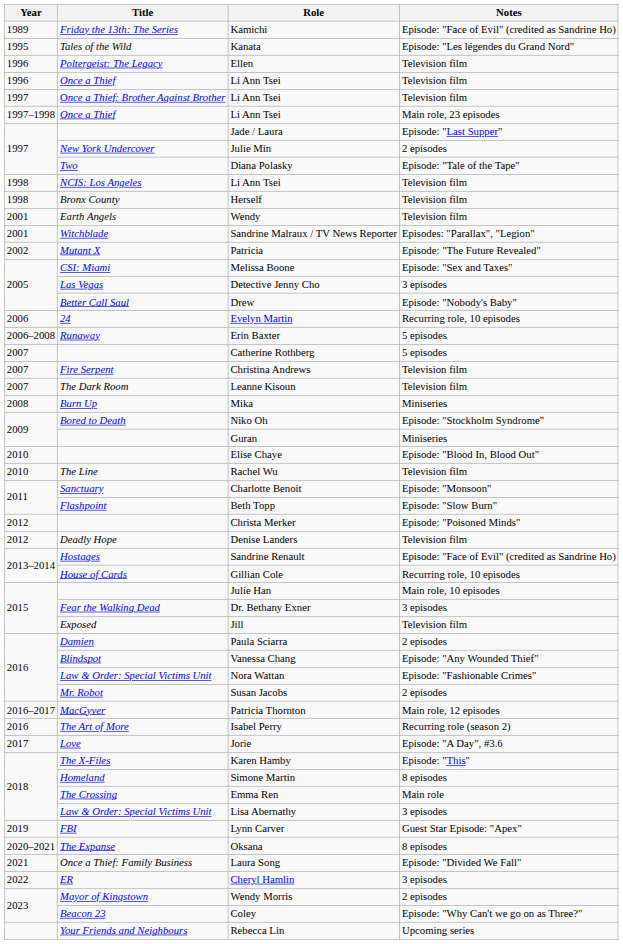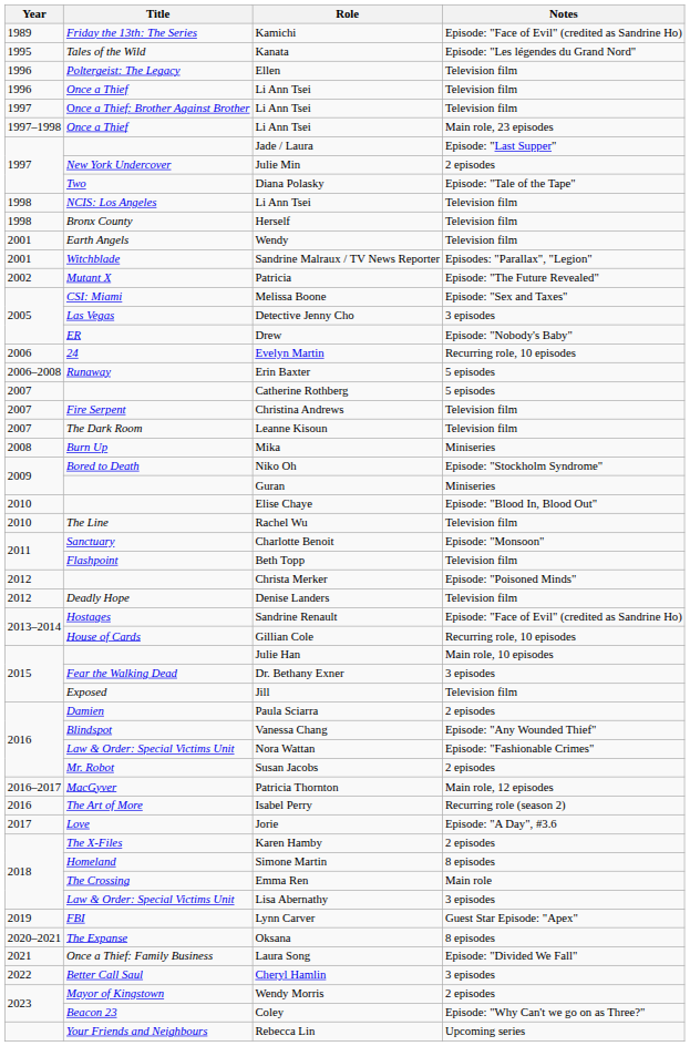 <table class="wikitable sortable">
 <tr>
 <th>Year</th>
 <th>Title</th>
 <th>Role</th>
 <th class="unsortable">Notes</th>
 </tr>
 <tr>
 <td>1989</td>
 <td><em><a href='#'>Friday the 13th: The Series</a></em></td>
 <td>Kamichi</td>
 <td>Episode: "Face of Evil" (credited as Sandrine Ho)</td>
 </tr>
 <tr>
 <td>1995</td>
 <td><em>Tales of the Wild</em></td>
 <td>Kanata</td>
 <td>Episode: "Les légendes du Grand Nord"</td>
 </tr>
 <tr>
 <td>1996</td>
 <td><em><a href='#'>Poltergeist: The Legacy</a></em></td>
 <td>Ellen</td>
 <td>Television film</td>
 </tr>
 <tr>
 <td>1996</td>
 <td><em><a href='#'>Once a Thief</a></em></td>
 <td>Li Ann Tsei</td>
 <td>Television film</td>
 </tr>
 <tr>
 <td>1997</td>
 <td><a href='#'>O<em>nce a Thief: Brother Against Brother</em></a></td>
 <td>Li Ann Tsei</td>
 <td>Television film</td>
 </tr>
 <tr>
 <td>1997–1998</td>
 <td><em><a href='#'>Once a Thief</a></em></td>
 <td>Li Ann Tsei</td>
 <td>Main role, 23 episodes</td>
 </tr>
 <tr>
 <td rowspan="3">1997</td>
 <td><em></em></td>
 <td>Jade / Laura</td>
 <td>Episode: "<a href='#'>Last Supper</a>"</td>
 </tr>
 <tr>
 <td><em><a href='#'>New York Undercover</a></em></td>
 <td>Julie Min</td>
 <td>2 episodes</td>
 </tr>
 <tr>
 <td><em><a href='#'>Two</a></em></td>
 <td>Diana Polasky</td>
 <td>Episode: "Tale of the Tape"</td>
 </tr>
 <tr>
 <td>1998</td>
 <td><em><a href='#'>NCIS: Los Angeles</a></em></td>
 <td>Li Ann Tsei</td>
 <td>Television film</td>
 </tr>
 <tr>
 <td>1998</td>
 <td><em>Bronx County</em></td>
 <td>Herself</td>
 <td>Television film</td>
 </tr>
 <tr>
 <td>2001</td>
 <td><em>Earth Angels</em></td>
 <td>Wendy</td>
 <td>Television film</td>
 </tr>
 <tr>
 <td>2001</td>
 <td><em><a href='#'>Witchblade</a></em></td>
 <td>Sandrine Malraux / TV News Reporter</td>
 <td>Episodes: "Parallax", "Legion"</td>
 </tr>
 <tr>
 <td>2002</td>
 <td><em><a href='#'>Mutant X</a></em></td>
 <td>Patricia</td>
 <td>Episode: "The Future Revealed"</td>
 </tr>
 <tr>
 <td rowspan="3">2005</td>
 <td><em><a href='#'>CSI: Miami</a></em></td>
 <td>Melissa Boone</td>
 <td>Episode: "Sex and Taxes"</td>
 </tr>
 <tr>
 <td><em><a href='#'>Las Vegas</a></em></td>
 <td>Detective Jenny Cho</td>
 <td>3 episodes</td>
 </tr>
 <tr>
-<td><em><a href='#'>Better Call Saul</a></em></td>
+<td><em><a href='#'>ER</a></em></td>
 <td>Drew</td>
 <td>Episode: "Nobody's Baby"</td>
 </tr>
 <tr>
 <td>2006</td>
 <td><em><a href='#'>24</a></em></td>
 <td><a href='#'>Evelyn Martin</a></td>
 <td>Recurring role, 10 episodes</td>
 </tr>
 <tr>
 <td>2006–2008</td>
 <td><em><a href='#'>Runaway</a></em></td>
 <td>Erin Baxter</td>
 <td>5 episodes</td>
 </tr>
 <tr>
 <td>2007</td>
 <td><em></em></td>
 <td>Catherine Rothberg</td>
 <td>5 episodes</td>
 </tr>
 <tr>
 <td>2007</td>
 <td><em><a href='#'>Fire Serpent</a></em></td>
 <td>Christina Andrews</td>
 <td>Television film</td>
 </tr>
 <tr>
 <td>2007</td>
 <td data-sort-value="Dark Room, The"><em>The Dark Room</em></td>
 <td>Leanne Kisoun</td>
 <td>Television film</td>
 </tr>
 <tr>
 <td>2008</td>
 <td><em><a href='#'>Burn Up</a></em></td>
 <td>Mika</td>
 <td>Miniseries</td>
 </tr>
 <tr>
 <td rowspan="2">2009</td>
 <td><em><a href='#'>Bored to Death</a></em></td>
 <td>Niko Oh</td>
 <td>Episode: "Stockholm Syndrome"</td>
 </tr>
 <tr>
 <td><em></em></td>
 <td>Guran</td>
 <td>Miniseries</td>
 </tr>
 <tr>
 <td>2010</td>
 <td><em></em></td>
 <td>Elise Chaye</td>
 <td>Episode: "Blood In, Blood Out"</td>
 </tr>
 <tr>
 <td>2010</td>
 <td data-sort-value="Line, The"><em>The Line</em></td>
 <td>Rachel Wu</td>
 <td>Television film</td>
 </tr>
 <tr>
 <td rowspan="2">2011</td>
 <td><em><a href='#'>Sanctuary</a></em></td>
 <td>Charlotte Benoit</td>
 <td>Episode: "Monsoon"</td>
 </tr>
 <tr>
 <td><em><a href='#'>Flashpoint</a></em></td>
 <td>Beth Topp</td>
-<td>Episode: "Slow Burn"</td>
+<td>Television film</td>
 </tr>
 <tr>
 <td>2012</td>
 <td><em></em></td>
 <td>Christa Merker</td>
 <td>Episode: "Poisoned Minds"</td>
 </tr>
 <tr>
 <td>2012</td>
 <td><em>Deadly Hope</em></td>
 <td>Denise Landers</td>
 <td>Television film</td>
 </tr>
 <tr>
 <td rowspan="2">2013–2014</td>
 <td><em><a href='#'>Hostages</a></em></td>
 <td>Sandrine Renault</td>
 <td>Episode: "Face of Evil" (credited as Sandrine Ho)</td>
 </tr>
 <tr>
 <td><em><a href='#'>House of Cards</a></em></td>
 <td>Gillian Cole</td>
 <td>Recurring role, 10 episodes</td>
 </tr>
 <tr>
 <td rowspan="3">2015</td>
 <td><em></em></td>
 <td>Julie Han</td>
 <td>Main role, 10 episodes</td>
 </tr>
 <tr>
 <td><em><a href='#'>Fear the Walking Dead</a></em></td>
 <td>Dr. Bethany Exner</td>
 <td>3 episodes</td>
 </tr>
 <tr>
 <td><em>Exposed</em></td>
 <td>Jill</td>
 <td>Television film</td>
 </tr>
 <tr>
 <td rowspan="4">2016</td>
 <td><em><a href='#'>Damien</a></em></td>
 <td>Paula Sciarra</td>
 <td>2 episodes</td>
 </tr>
 <tr>
 <td><em><a href='#'>Blindspot</a></em></td>
 <td>Vanessa Chang</td>
 <td>Episode: "Any Wounded Thief"</td>
 </tr>
 <tr>
 <td><em><a href='#'>Law & Order: Special Victims Unit</a></em></td>
 <td>Nora Wattan</td>
 <td>Episode: "Fashionable Crimes"</td>
 </tr>
 <tr>
 <td><em><a href='#'>Mr. Robot</a></em></td>
 <td>Susan Jacobs</td>
 <td>2 episodes</td>
 </tr>
 <tr>
 <td>2016–2017</td>
 <td><em><a href='#'>MacGyver</a></em></td>
 <td>Patricia Thornton</td>
 <td>Main role, 12 episodes</td>
 </tr>
 <tr>
 <td>2016</td>
 <td data-sort-value="Art of More, The"><em><a href='#'>The Art of More</a></em></td>
 <td>Isabel Perry</td>
 <td>Recurring role (season 2)</td>
 </tr>
 <tr>
 <td>2017</td>
 <td><em><a href='#'>Love</a></em></td>
 <td>Jorie</td>
 <td>Episode: "A Day", #3.6</td>
 </tr>
 <tr>
 <td rowspan="4">2018</td>
 <td data-sort-value="X-Files, The"><em><a href='#'>The X-Files</a></em></td>
 <td>Karen Hamby</td>
-<td>Episode: "<a href='#'>This</a>"</td>
+<td>2 episodes</td>
 </tr>
 <tr>
 <td><em><a href='#'>Homeland</a></em></td>
 <td>Simone Martin</td>
 <td>8 episodes</td>
 </tr>
 <tr>
 <td data-sort-value="Crossing, The"><em><a href='#'>The Crossing</a></em></td>
 <td>Emma Ren</td>
 <td>Main role</td>
 </tr>
 <tr>
 <td><em><a href='#'>Law & Order: Special Victims Unit</a></em></td>
 <td>Lisa Abernathy</td>
 <td>3 episodes</td>
 </tr>
 <tr>
 <td>2019</td>
 <td><em><a href='#'>FBI</a></em></td>
 <td>Lynn Carver</td>
 <td>Guest Star Episode: "Apex"</td>
 </tr>
 <tr>
 <td>2020–2021</td>
 <td data-sort-value="Expanse, The"><em><a href='#'>The Expanse</a></em></td>
 <td>Oksana</td>
 <td>8 episodes</td>
 </tr>
 <tr>
 <td>2021</td>
 <td><em>Once a Thief: Family Business</em></td>
 <td>Laura Song</td>
 <td>Episode: "Divided We Fall"</td>
 </tr>
 <tr>
 <td>2022</td>
-<td><em><a href='#'>ER</a></em></td>
+<td><em><a href='#'>Better Call Saul</a></em></td>
 <td><a href='#'>Cheryl Hamlin</a></td>
 <td>3 episodes</td>
 </tr>
 <tr>
 <td rowspan="2">2023</td>
 <td><em><a href='#'>Mayor of Kingstown</a></em></td>
 <td>Wendy Morris</td>
 <td>2 episodes</td>
 </tr>
 <tr>
 <td><em><a href='#'>Beacon 23</a></em></td>
 <td>Coley</td>
 <td>Episode: "Why Can't we go on as Three?"</td>
 </tr>
 <tr>
 <td></td>
 <td><em><a href='#'>Your Friends and Neighbours</a></em></td>
 <td>Rebecca Lin</td>
 <td>Upcoming series</td>
 </tr>
 </table>
